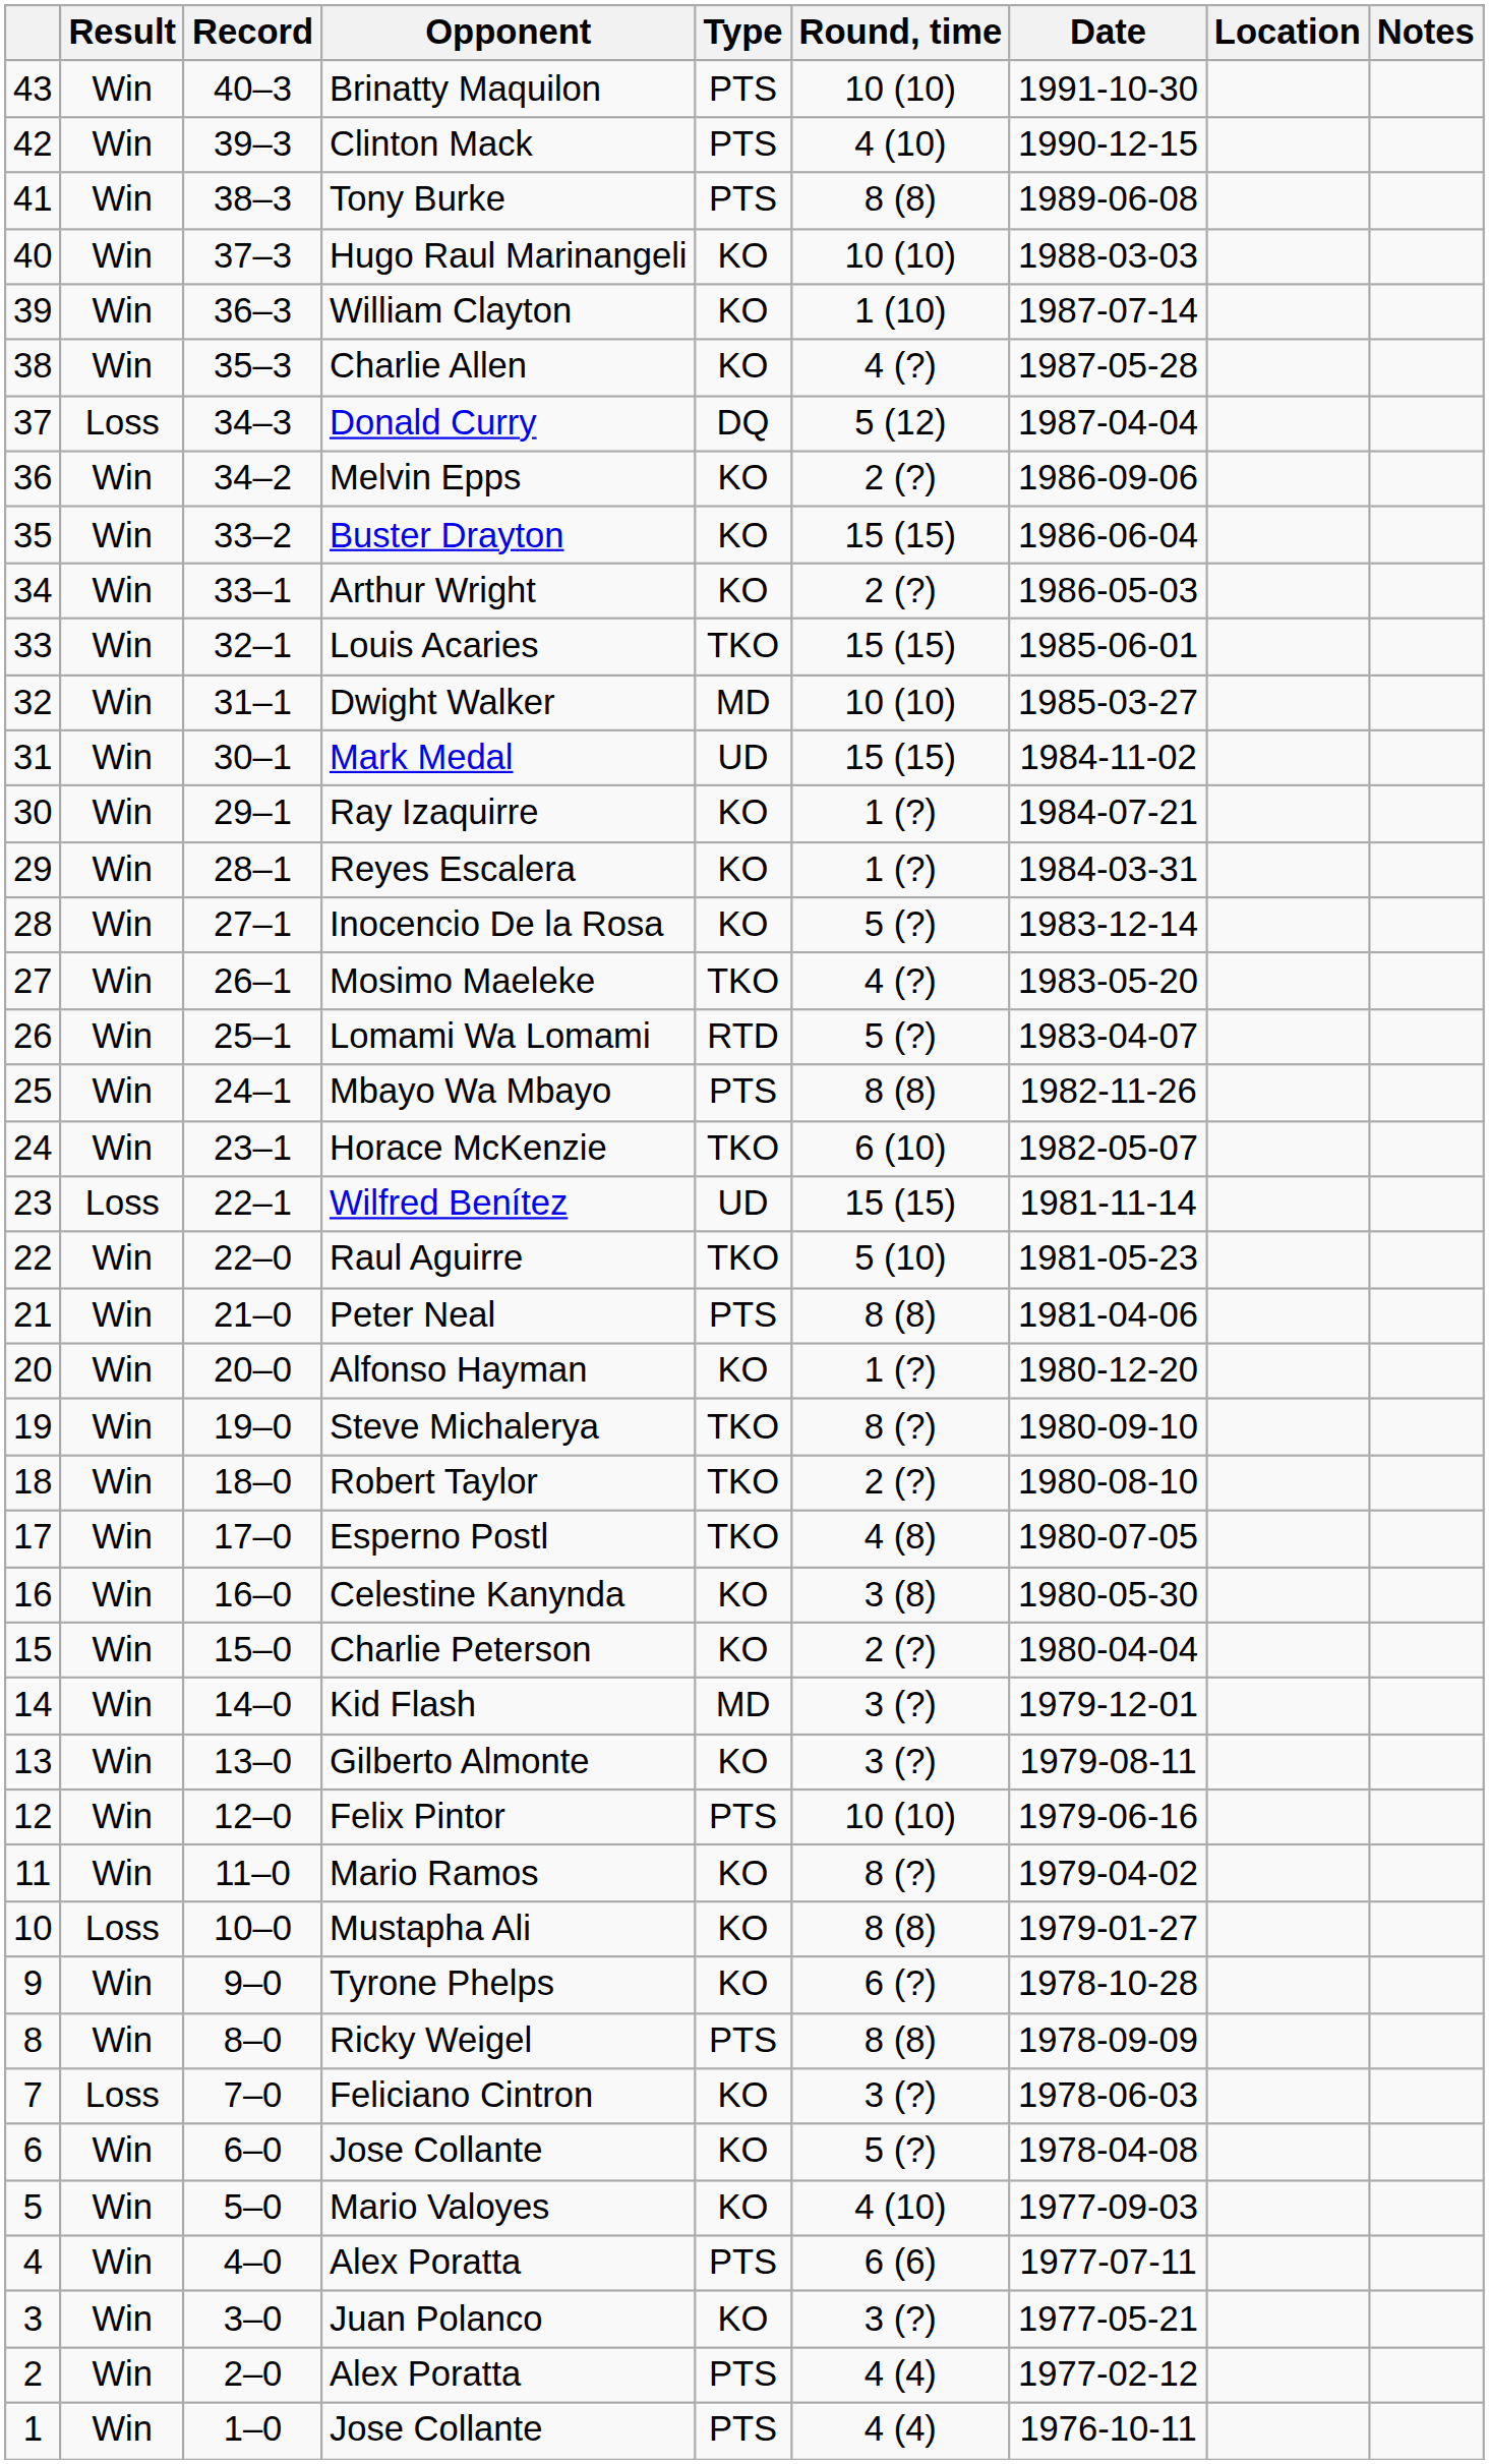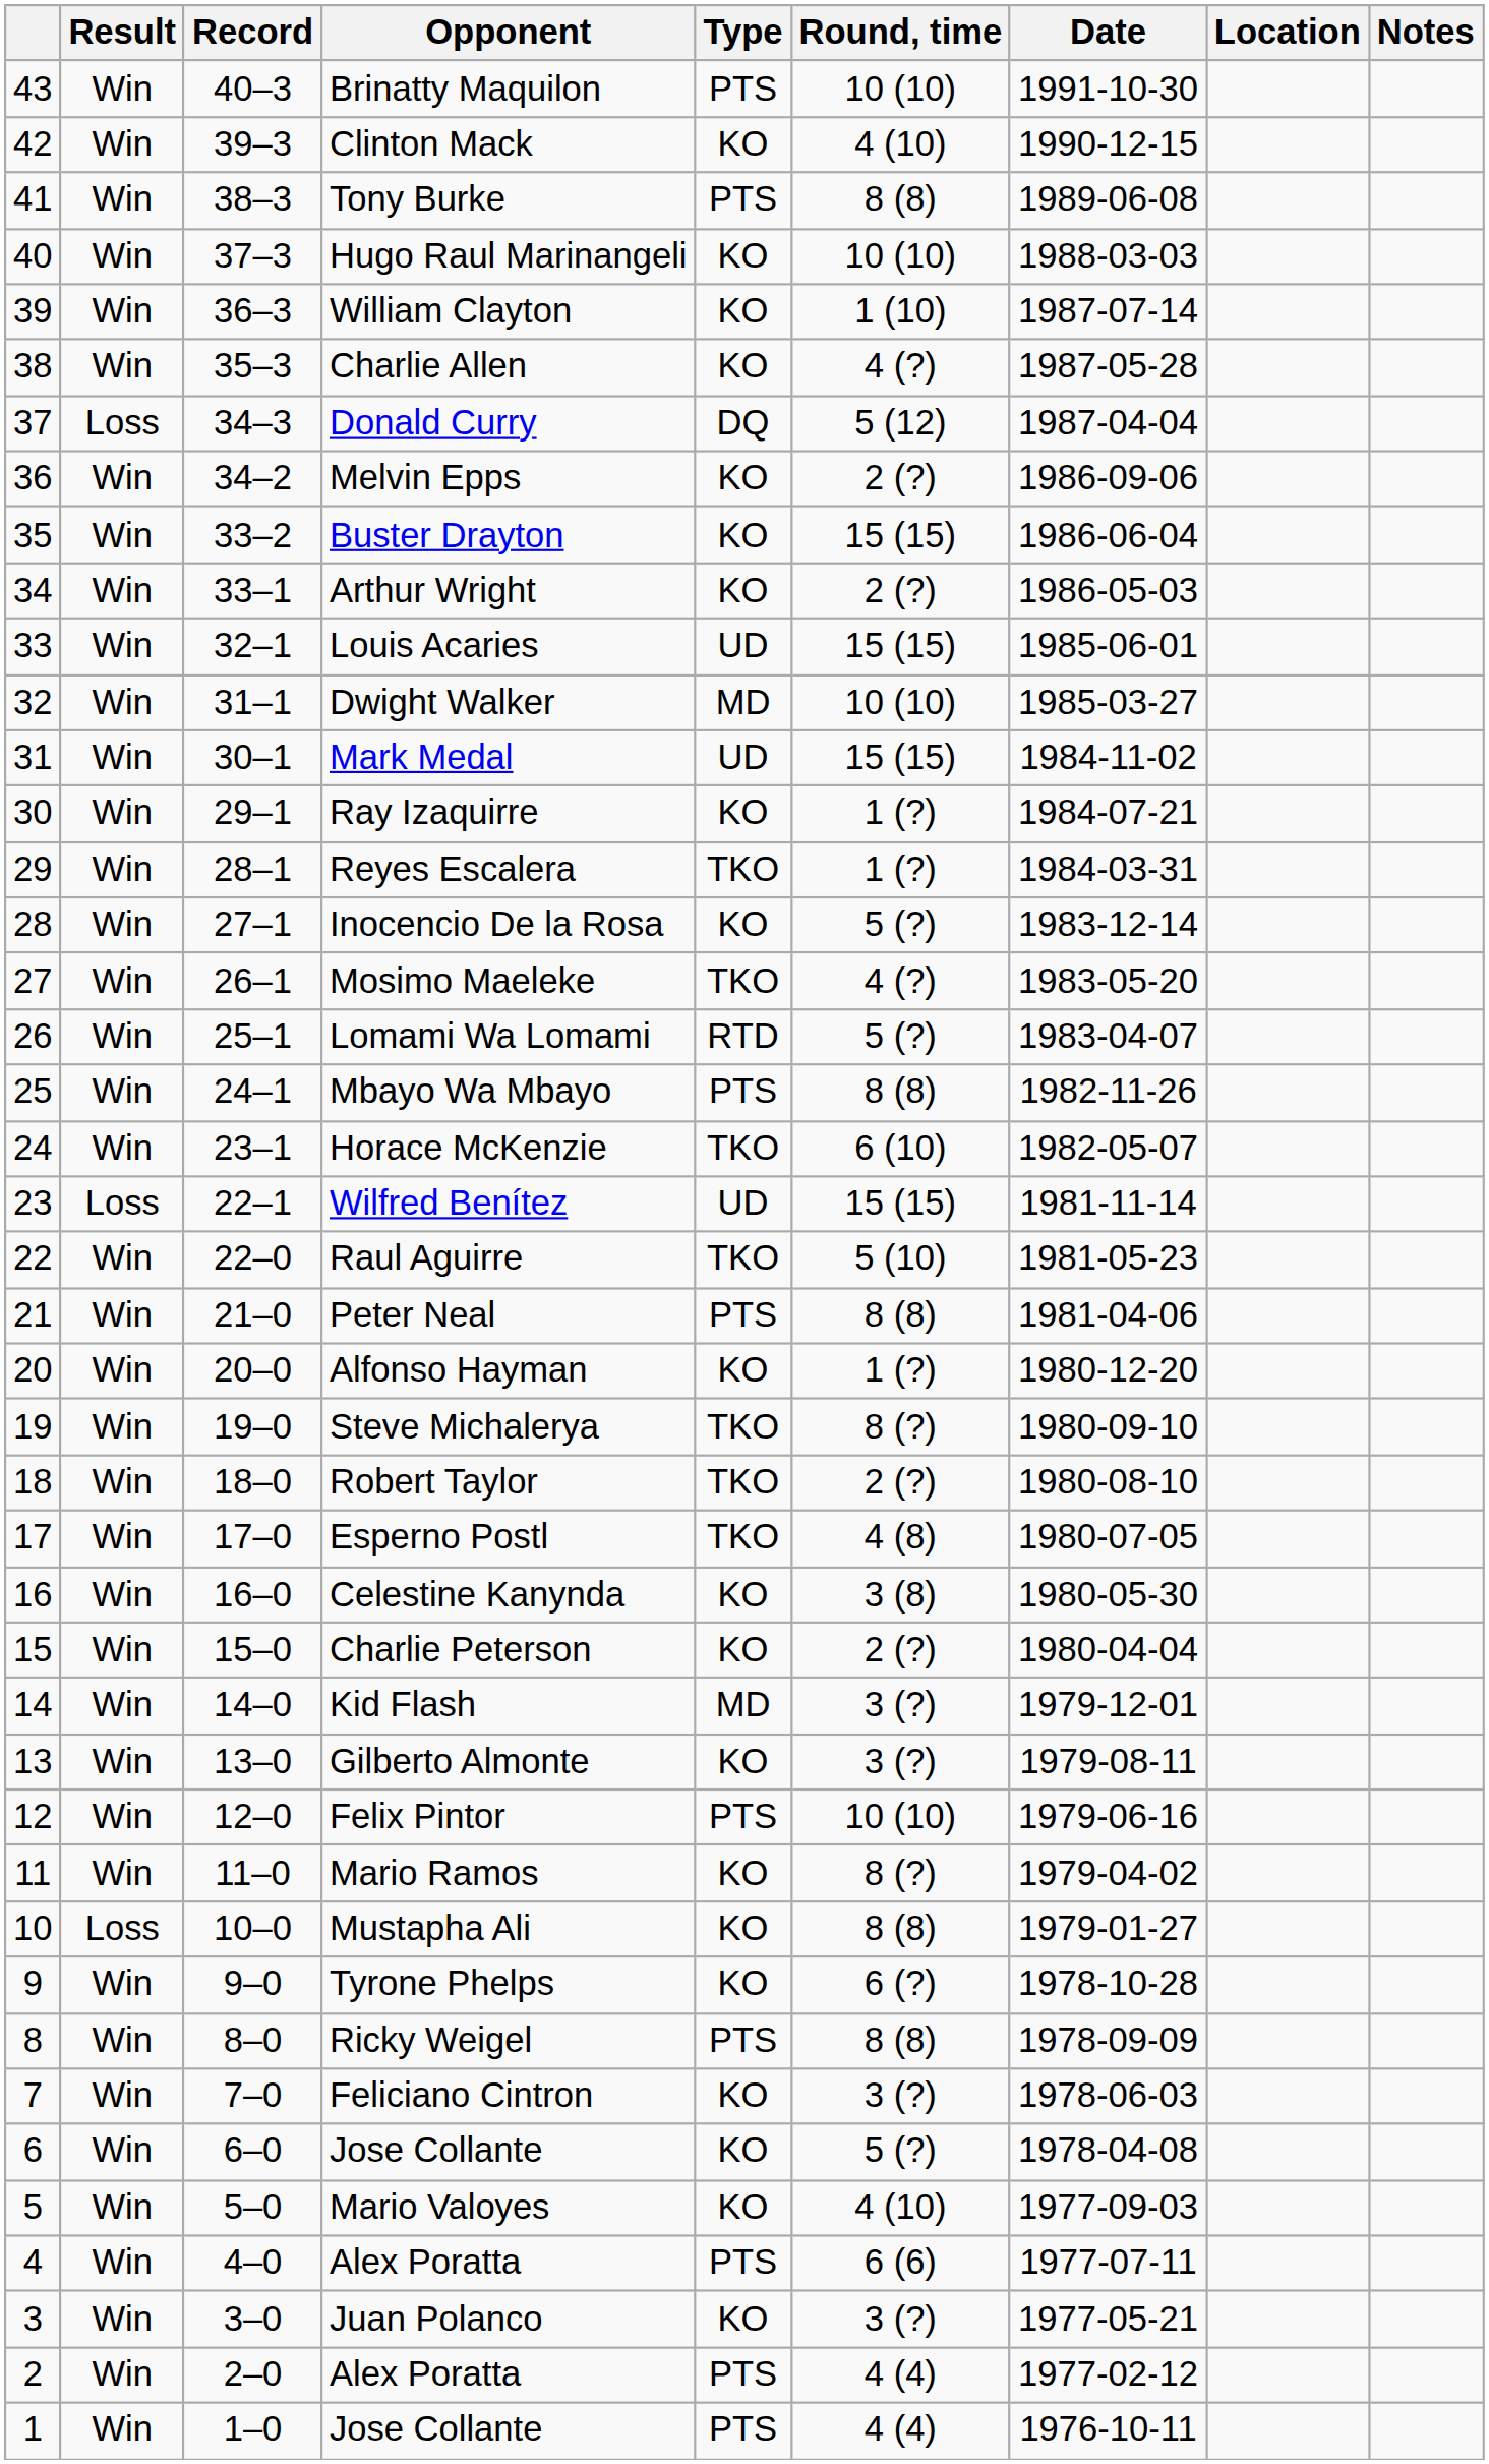 <table class=wikitable style=text-align:center>
 <tr>
 <th></th>
 <th>Result</th>
 <th>Record</th>
 <th>Opponent</th>
 <th>Type</th>
 <th>Round, time</th>
 <th>Date</th>
 <th>Location</th>
 <th>Notes</th>
 </tr>
 <tr>
 <td>43</td>
 <td>Win</td>
 <td>40–3</td>
 <td align=left>Brinatty Maquilon</td>
 <td>PTS</td>
 <td>10 (10)</td>
 <td>1991-10-30</td>
 <td align=left></td>
 <td align=left></td>
 </tr>
 <tr>
 <td>42</td>
 <td>Win</td>
 <td>39–3</td>
 <td align=left>Clinton Mack</td>
-<td>PTS</td>
+<td>KO</td>
 <td>4 (10)</td>
 <td>1990-12-15</td>
 <td align=left></td>
 <td align=left></td>
 </tr>
 <tr>
 <td>41</td>
 <td>Win</td>
 <td>38–3</td>
 <td align=left>Tony Burke</td>
 <td>PTS</td>
 <td>8 (8)</td>
 <td>1989-06-08</td>
 <td align=left></td>
 <td align=left></td>
 </tr>
 <tr>
 <td>40</td>
 <td>Win</td>
 <td>37–3</td>
 <td align=left>Hugo Raul Marinangeli</td>
 <td>KO</td>
 <td>10 (10)</td>
 <td>1988-03-03</td>
 <td align=left></td>
 <td align=left></td>
 </tr>
 <tr>
 <td>39</td>
 <td>Win</td>
 <td>36–3</td>
 <td align=left>William Clayton</td>
 <td>KO</td>
 <td>1 (10)</td>
 <td>1987-07-14</td>
 <td align=left></td>
 <td align=left></td>
 </tr>
 <tr>
 <td>38</td>
 <td>Win</td>
 <td>35–3</td>
 <td align=left>Charlie Allen</td>
 <td>KO</td>
 <td>4 (?)</td>
 <td>1987-05-28</td>
 <td align=left></td>
 <td align=left></td>
 </tr>
 <tr>
 <td>37</td>
 <td>Loss</td>
 <td>34–3</td>
 <td align=left><a href='#'>Donald Curry</a></td>
 <td>DQ</td>
 <td>5 (12)</td>
 <td>1987-04-04</td>
 <td align=left></td>
 <td align=left></td>
 </tr>
 <tr>
 <td>36</td>
 <td>Win</td>
 <td>34–2</td>
 <td align=left>Melvin Epps</td>
 <td>KO</td>
 <td>2 (?)</td>
 <td>1986-09-06</td>
 <td align=left></td>
 <td align=left></td>
 </tr>
 <tr>
 <td>35</td>
 <td>Win</td>
 <td>33–2</td>
 <td align=left><a href='#'>Buster Drayton</a></td>
 <td>KO</td>
 <td>15 (15)</td>
 <td>1986-06-04</td>
 <td align=left></td>
 <td align=left></td>
 </tr>
 <tr>
 <td>34</td>
 <td>Win</td>
 <td>33–1</td>
 <td align=left>Arthur Wright</td>
 <td>KO</td>
 <td>2 (?)</td>
 <td>1986-05-03</td>
 <td align=left></td>
 <td align=left></td>
 </tr>
 <tr>
 <td>33</td>
 <td>Win</td>
 <td>32–1</td>
 <td align=left>Louis Acaries</td>
-<td>TKO</td>
+<td>UD</td>
 <td>15 (15)</td>
 <td>1985-06-01</td>
 <td align=left></td>
 <td align=left></td>
 </tr>
 <tr>
 <td>32</td>
 <td>Win</td>
 <td>31–1</td>
 <td align=left>Dwight Walker</td>
 <td>MD</td>
 <td>10 (10)</td>
 <td>1985-03-27</td>
 <td align=left></td>
 <td align=left></td>
 </tr>
 <tr>
 <td>31</td>
 <td>Win</td>
 <td>30–1</td>
 <td align=left><a href='#'>Mark Medal</a></td>
 <td>UD</td>
 <td>15 (15)</td>
 <td>1984-11-02</td>
 <td align=left></td>
 <td align=left></td>
 </tr>
 <tr>
 <td>30</td>
 <td>Win</td>
 <td>29–1</td>
 <td align=left>Ray Izaquirre</td>
 <td>KO</td>
 <td>1 (?)</td>
 <td>1984-07-21</td>
 <td align=left></td>
 <td align=left></td>
 </tr>
 <tr>
 <td>29</td>
 <td>Win</td>
 <td>28–1</td>
 <td align=left>Reyes Escalera</td>
-<td>KO</td>
+<td>TKO</td>
 <td>1 (?)</td>
 <td>1984-03-31</td>
 <td align=left></td>
 <td align=left></td>
 </tr>
 <tr>
 <td>28</td>
 <td>Win</td>
 <td>27–1</td>
 <td align=left>Inocencio De la Rosa</td>
 <td>KO</td>
 <td>5 (?)</td>
 <td>1983-12-14</td>
 <td align=left></td>
 <td align=left></td>
 </tr>
 <tr>
 <td>27</td>
 <td>Win</td>
 <td>26–1</td>
 <td align=left>Mosimo Maeleke</td>
 <td>TKO</td>
 <td>4 (?)</td>
 <td>1983-05-20</td>
 <td align=left></td>
 <td align=left></td>
 </tr>
 <tr>
 <td>26</td>
 <td>Win</td>
 <td>25–1</td>
 <td align=left>Lomami Wa Lomami</td>
 <td>RTD</td>
 <td>5 (?)</td>
 <td>1983-04-07</td>
 <td align=left></td>
 <td align=left></td>
 </tr>
 <tr>
 <td>25</td>
 <td>Win</td>
 <td>24–1</td>
 <td align=left>Mbayo Wa Mbayo</td>
 <td>PTS</td>
 <td>8 (8)</td>
 <td>1982-11-26</td>
 <td align=left></td>
 <td align=left></td>
 </tr>
 <tr>
 <td>24</td>
 <td>Win</td>
 <td>23–1</td>
 <td align=left>Horace McKenzie</td>
 <td>TKO</td>
 <td>6 (10)</td>
 <td>1982-05-07</td>
 <td align=left></td>
 <td align=left></td>
 </tr>
 <tr>
 <td>23</td>
 <td>Loss</td>
 <td>22–1</td>
 <td align=left><a href='#'>Wilfred Benítez</a></td>
 <td>UD</td>
 <td>15 (15)</td>
 <td>1981-11-14</td>
 <td align=left></td>
 <td align=left></td>
 </tr>
 <tr>
 <td>22</td>
 <td>Win</td>
 <td>22–0</td>
 <td align=left>Raul Aguirre</td>
 <td>TKO</td>
 <td>5 (10)</td>
 <td>1981-05-23</td>
 <td align=left></td>
 <td align=left></td>
 </tr>
 <tr>
 <td>21</td>
 <td>Win</td>
 <td>21–0</td>
 <td align=left>Peter Neal</td>
 <td>PTS</td>
 <td>8 (8)</td>
 <td>1981-04-06</td>
 <td align=left></td>
 <td align=left></td>
 </tr>
 <tr>
 <td>20</td>
 <td>Win</td>
 <td>20–0</td>
 <td align=left>Alfonso Hayman</td>
 <td>KO</td>
 <td>1 (?)</td>
 <td>1980-12-20</td>
 <td align=left></td>
 <td align=left></td>
 </tr>
 <tr>
 <td>19</td>
 <td>Win</td>
 <td>19–0</td>
 <td align=left>Steve Michalerya</td>
 <td>TKO</td>
 <td>8 (?)</td>
 <td>1980-09-10</td>
 <td align=left></td>
 <td align=left></td>
 </tr>
 <tr>
 <td>18</td>
 <td>Win</td>
 <td>18–0</td>
 <td align=left>Robert Taylor</td>
 <td>TKO</td>
 <td>2 (?)</td>
 <td>1980-08-10</td>
 <td align=left></td>
 <td align=left></td>
 </tr>
 <tr>
 <td>17</td>
 <td>Win</td>
 <td>17–0</td>
 <td align=left>Esperno Postl</td>
 <td>TKO</td>
 <td>4 (8)</td>
 <td>1980-07-05</td>
 <td align=left></td>
 <td align=left></td>
 </tr>
 <tr>
 <td>16</td>
 <td>Win</td>
 <td>16–0</td>
 <td align=left>Celestine Kanynda</td>
 <td>KO</td>
 <td>3 (8)</td>
 <td>1980-05-30</td>
 <td align=left></td>
 <td align=left></td>
 </tr>
 <tr>
 <td>15</td>
 <td>Win</td>
 <td>15–0</td>
 <td align=left>Charlie Peterson</td>
 <td>KO</td>
 <td>2 (?)</td>
 <td>1980-04-04</td>
 <td align=left></td>
 <td align=left></td>
 </tr>
 <tr>
 <td>14</td>
 <td>Win</td>
 <td>14–0</td>
 <td align=left>Kid Flash</td>
 <td>MD</td>
 <td>3 (?)</td>
 <td>1979-12-01</td>
 <td align=left></td>
 <td align=left></td>
 </tr>
 <tr>
 <td>13</td>
 <td>Win</td>
 <td>13–0</td>
 <td align=left>Gilberto Almonte</td>
 <td>KO</td>
 <td>3 (?)</td>
 <td>1979-08-11</td>
 <td align=left></td>
 <td align=left></td>
 </tr>
 <tr>
 <td>12</td>
 <td>Win</td>
 <td>12–0</td>
 <td align=left>Felix Pintor</td>
 <td>PTS</td>
 <td>10 (10)</td>
 <td>1979-06-16</td>
 <td align=left></td>
 <td align=left></td>
 </tr>
 <tr>
 <td>11</td>
 <td>Win</td>
 <td>11–0</td>
 <td align=left>Mario Ramos</td>
 <td>KO</td>
 <td>8 (?)</td>
 <td>1979-04-02</td>
 <td align=left></td>
 <td align=left></td>
 </tr>
 <tr>
 <td>10</td>
 <td>Loss</td>
 <td>10–0</td>
 <td align=left>Mustapha Ali</td>
 <td>KO</td>
 <td>8 (8)</td>
 <td>1979-01-27</td>
 <td align=left></td>
 <td align=left></td>
 </tr>
 <tr>
 <td>9</td>
 <td>Win</td>
 <td>9–0</td>
 <td align=left>Tyrone Phelps</td>
 <td>KO</td>
 <td>6 (?)</td>
 <td>1978-10-28</td>
 <td align=left></td>
 <td align=left></td>
 </tr>
 <tr>
 <td>8</td>
 <td>Win</td>
 <td>8–0</td>
 <td align=left>Ricky Weigel</td>
 <td>PTS</td>
 <td>8 (8)</td>
 <td>1978-09-09</td>
 <td align=left></td>
 <td align=left></td>
 </tr>
 <tr>
 <td>7</td>
-<td>Loss</td>
+<td>Win</td>
 <td>7–0</td>
 <td align=left>Feliciano Cintron</td>
 <td>KO</td>
 <td>3 (?)</td>
 <td>1978-06-03</td>
 <td align=left></td>
 <td align=left></td>
 </tr>
 <tr>
 <td>6</td>
 <td>Win</td>
 <td>6–0</td>
 <td align=left>Jose Collante</td>
 <td>KO</td>
 <td>5 (?)</td>
 <td>1978-04-08</td>
 <td align=left></td>
 <td align=left></td>
 </tr>
 <tr>
 <td>5</td>
 <td>Win</td>
 <td>5–0</td>
 <td align=left>Mario Valoyes</td>
 <td>KO</td>
 <td>4 (10)</td>
 <td>1977-09-03</td>
 <td align=left></td>
 <td align=left></td>
 </tr>
 <tr>
 <td>4</td>
 <td>Win</td>
 <td>4–0</td>
 <td align=left>Alex Poratta</td>
 <td>PTS</td>
 <td>6 (6)</td>
 <td>1977-07-11</td>
 <td align=left></td>
 <td align=left></td>
 </tr>
 <tr>
 <td>3</td>
 <td>Win</td>
 <td>3–0</td>
 <td align=left>Juan Polanco</td>
 <td>KO</td>
 <td>3 (?)</td>
 <td>1977-05-21</td>
 <td align=left></td>
 <td align=left></td>
 </tr>
 <tr>
 <td>2</td>
 <td>Win</td>
 <td>2–0</td>
 <td align=left>Alex Poratta</td>
 <td>PTS</td>
 <td>4 (4)</td>
 <td>1977-02-12</td>
 <td align=left></td>
 <td align=left></td>
 </tr>
 <tr>
 <td>1</td>
 <td>Win</td>
 <td>1–0</td>
 <td align=left>Jose Collante</td>
 <td>PTS</td>
 <td>4 (4)</td>
 <td>1976-10-11</td>
 <td align=left></td>
 <td align=left></td>
 </tr>
 </table>
